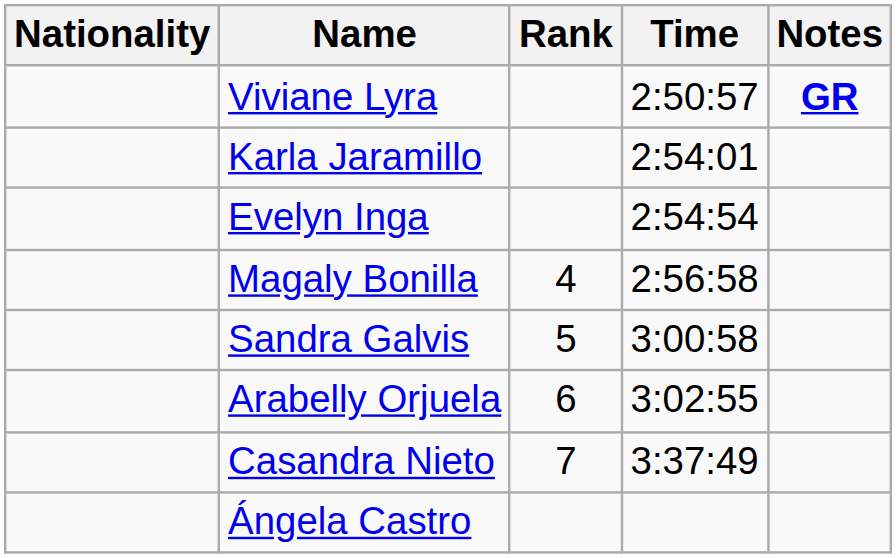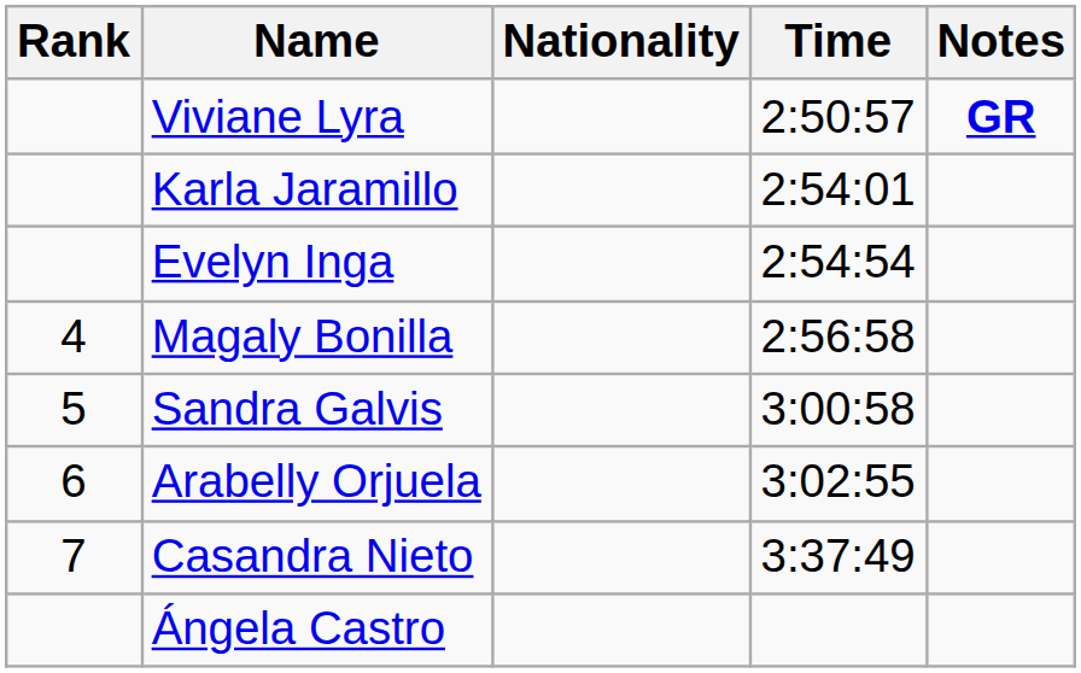 <table class="wikitable sortable" style="text-align:center">
 <tr>
+<th>Rank</th>
+<th>Name</th>
 <th>Nationality</th>
-<th>Name</th>
-<th>Rank</th>
 <th>Time</th>
 <th>Notes</th>
 </tr>
 <tr>
+<td></td>
+<td align=left><a href='#'>Viviane Lyra</a></td>
 <td align=left></td>
-<td align=left><a href='#'>Viviane Lyra</a></td>
-<td></td>
 <td>2:50:57</td>
 <td><strong><a href='#'>GR</a></strong></td>
 </tr>
 <tr>
+<td></td>
+<td align=left><a href='#'>Karla Jaramillo</a></td>
 <td align=left></td>
-<td align=left><a href='#'>Karla Jaramillo</a></td>
-<td></td>
 <td>2:54:01</td>
 <td></td>
 </tr>
 <tr>
+<td></td>
+<td align=left><a href='#'>Evelyn Inga</a></td>
 <td align=left></td>
-<td align=left><a href='#'>Evelyn Inga</a></td>
-<td></td>
 <td>2:54:54</td>
 <td></td>
 </tr>
 <tr>
+<td>4</td>
+<td align=left><a href='#'>Magaly Bonilla</a></td>
 <td align=left></td>
-<td align=left><a href='#'>Magaly Bonilla</a></td>
-<td>4</td>
 <td>2:56:58</td>
 <td></td>
 </tr>
 <tr>
+<td>5</td>
+<td align=left><a href='#'>Sandra Galvis</a></td>
 <td align=left></td>
-<td align=left><a href='#'>Sandra Galvis</a></td>
-<td>5</td>
 <td>3:00:58</td>
 <td></td>
 </tr>
 <tr>
+<td>6</td>
+<td align=left><a href='#'>Arabelly Orjuela</a></td>
 <td align=left></td>
-<td align=left><a href='#'>Arabelly Orjuela</a></td>
-<td>6</td>
 <td>3:02:55</td>
 <td></td>
 </tr>
 <tr>
+<td>7</td>
+<td align=left><a href='#'>Casandra Nieto</a></td>
 <td align=left></td>
-<td align=left><a href='#'>Casandra Nieto</a></td>
-<td>7</td>
 <td>3:37:49</td>
 <td></td>
 </tr>
 <tr>
+<td></td>
+<td align=left><a href='#'>Ángela Castro</a></td>
 <td align=left></td>
-<td align=left><a href='#'>Ángela Castro</a></td>
-<td></td>
 <td></td>
 <td></td>
 </tr>
 </table>
